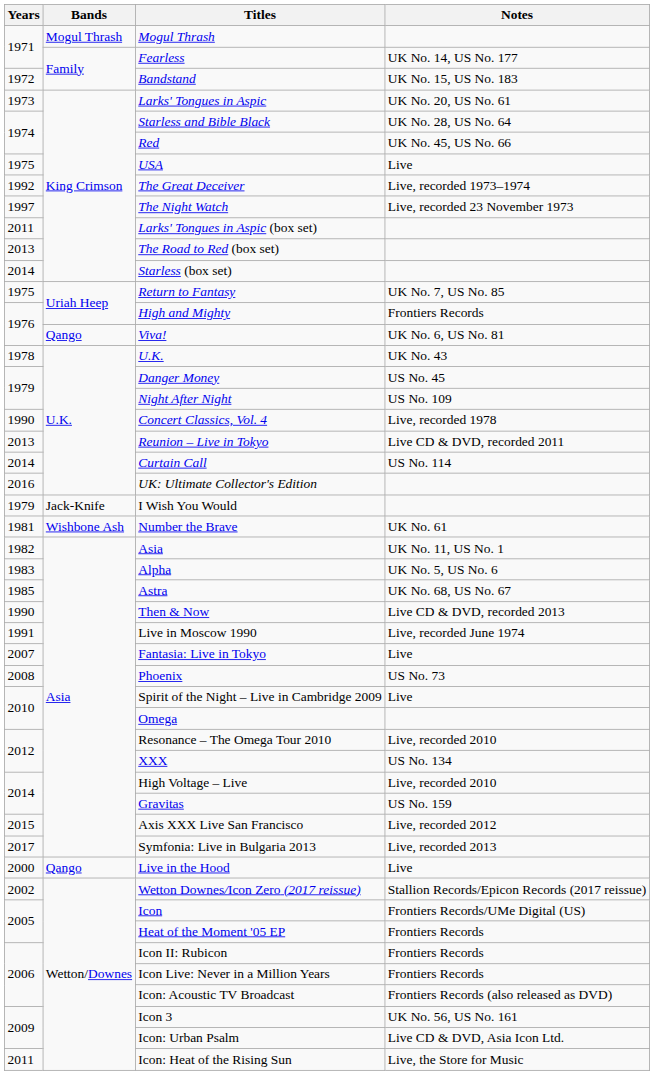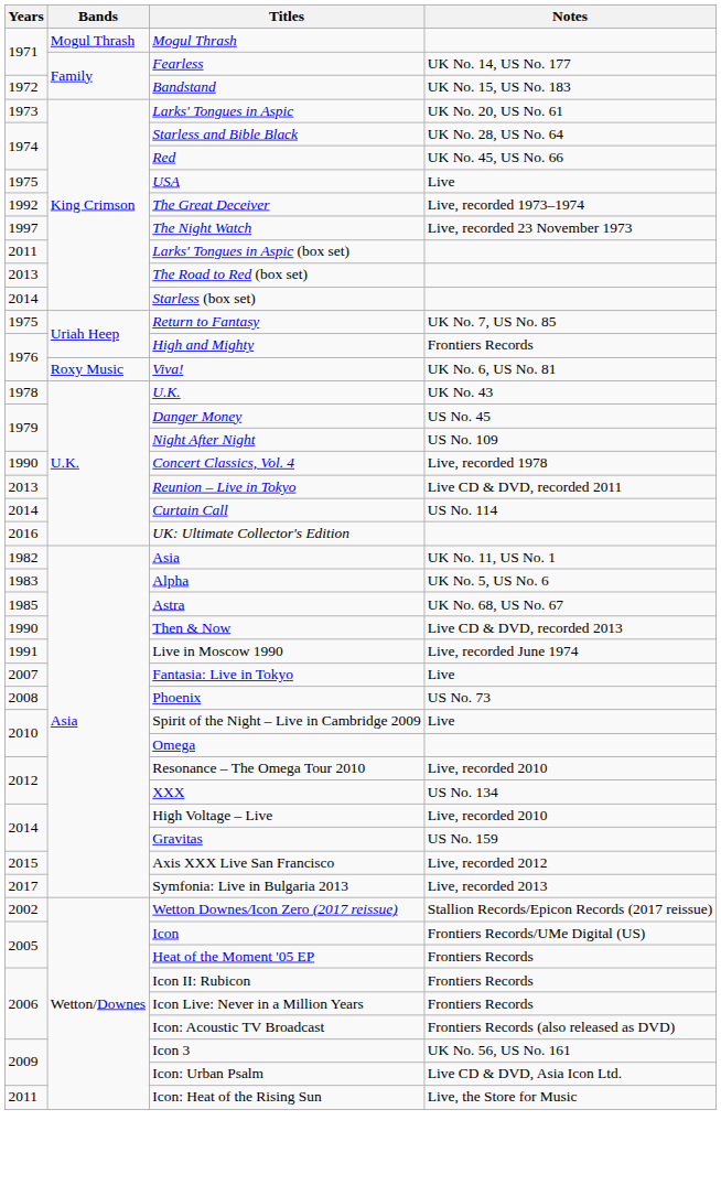 <table class="wikitable sortable">
 <tr>
 <th>Years</th>
 <th>Bands</th>
 <th>Titles</th>
 <th>Notes</th>
 </tr>
 <tr>
 <td rowspan="2">1971</td>
 <td><a href='#'>Mogul Thrash</a></td>
 <td><em><a href='#'>Mogul Thrash</a></em></td>
 <td></td>
 </tr>
 <tr>
 <td rowspan="2"><a href='#'>Family</a></td>
 <td><em><a href='#'>Fearless</a></em></td>
 <td>UK No. 14, US No. 177</td>
 </tr>
 <tr>
 <td>1972</td>
 <td><em><a href='#'>Bandstand</a></em></td>
 <td>UK No. 15, US No. 183</td>
 </tr>
 <tr>
 <td>1973</td>
 <td rowspan="9"><a href='#'>King Crimson</a></td>
 <td><em><a href='#'>Larks' Tongues in Aspic</a></em></td>
 <td>UK No. 20, US No. 61</td>
 </tr>
 <tr>
 <td rowspan="2">1974</td>
 <td><em><a href='#'>Starless and Bible Black</a></em></td>
 <td>UK No. 28, US No. 64</td>
 </tr>
 <tr>
 <td><em><a href='#'>Red</a></em></td>
 <td>UK No. 45, US No. 66</td>
 </tr>
 <tr>
 <td>1975</td>
 <td><em><a href='#'>USA</a></em></td>
 <td>Live</td>
 </tr>
 <tr>
 <td>1992</td>
 <td><em><a href='#'>The Great Deceiver</a></em></td>
 <td>Live, recorded 1973–1974</td>
 </tr>
 <tr>
 <td>1997</td>
 <td><em><a href='#'>The Night Watch</a></em></td>
 <td>Live, recorded 23 November 1973</td>
 </tr>
 <tr>
 <td>2011</td>
 <td><em><a href='#'>Larks' Tongues in Aspic</a></em> (box set)</td>
 <td></td>
 </tr>
 <tr>
 <td>2013</td>
 <td><em><a href='#'>The Road to Red</a></em> (box set)</td>
 <td></td>
 </tr>
 <tr>
 <td>2014</td>
 <td><em><a href='#'>Starless</a></em> (box set)</td>
 <td></td>
 </tr>
 <tr>
 <td>1975</td>
 <td rowspan="2"><a href='#'>Uriah Heep</a></td>
 <td><em><a href='#'>Return to Fantasy</a></em></td>
 <td>UK No. 7, US No. 85</td>
 </tr>
 <tr>
 <td rowspan="2">1976</td>
 <td><em><a href='#'>High and Mighty</a></em></td>
 <td>Frontiers Records</td>
 </tr>
 <tr>
-<td><a href='#'>Qango</a></td>
+<td><a href='#'>Roxy Music</a></td>
 <td><em><a href='#'>Viva!</a></em></td>
 <td>UK No. 6, US No. 81</td>
 </tr>
 <tr>
 <td>1978</td>
 <td rowspan="7"><a href='#'>U.K.</a></td>
 <td><em><a href='#'>U.K.</a></em></td>
 <td>UK No. 43</td>
 </tr>
 <tr>
 <td rowspan="2">1979</td>
 <td><em><a href='#'>Danger Money</a></em></td>
 <td>US No. 45</td>
 </tr>
 <tr>
 <td><em><a href='#'>Night After Night</a></em></td>
 <td>US No. 109</td>
 </tr>
 <tr>
 <td>1990</td>
 <td><em><a href='#'>Concert Classics, Vol. 4</a></em></td>
 <td>Live, recorded 1978</td>
 </tr>
 <tr>
 <td>2013</td>
 <td><em><a href='#'>Reunion – Live in Tokyo</a></em></td>
 <td>Live CD & DVD, recorded 2011</td>
 </tr>
 <tr>
 <td>2014</td>
 <td><em><a href='#'>Curtain Call</a></em></td>
 <td>US No. 114</td>
 </tr>
 <tr>
 <td>2016</td>
 <td><em>UK: Ultimate Collector's Edition<strong></td>
 <td></td>
-</tr>
-<tr>
-<td>1979</td>
-<td>Jack-Knife</td>
-<td></em>I Wish You Would<em></td>
-<td></td>
-</tr>
-<tr>
-<td>1981</td>
-<td><a href='#'>Wishbone Ash</a></td>
-<td></em><a href='#'>Number the Brave</a><em></td>
-<td>UK No. 61</td>
 </tr>
 <tr>
 <td>1982</td>
 <td rowspan="15"><a href='#'>Asia</a></td>
 <td></em><a href='#'>Asia</a><em></td>
 <td>UK No. 11, US No. 1</td>
 </tr>
 <tr>
 <td>1983</td>
 <td></em><a href='#'>Alpha</a><em></td>
 <td>UK No. 5, US No. 6</td>
 </tr>
 <tr>
 <td>1985</td>
 <td></em><a href='#'>Astra</a><em></td>
 <td>UK No. 68, US No. 67</td>
 </tr>
 <tr>
 <td>1990</td>
 <td></em><a href='#'>Then & Now</a><em></td>
 <td>Live CD & DVD, recorded 2013</td>
 </tr>
 <tr>
 <td>1991</td>
 <td></em>Live in Moscow 1990<em></td>
 <td>Live, recorded June 1974</td>
 </tr>
 <tr>
 <td>2007</td>
 <td></em><a href='#'>Fantasia: Live in Tokyo</a><em></td>
 <td>Live</td>
 </tr>
 <tr>
 <td>2008</td>
 <td></em><a href='#'>Phoenix</a><em></td>
 <td>US No. 73</td>
 </tr>
 <tr>
 <td rowspan="2">2010</td>
 <td></em>Spirit of the Night – Live in Cambridge 2009<em></td>
 <td>Live</td>
 </tr>
 <tr>
 <td></em><a href='#'>Omega</a><em></td>
 <td></td>
 </tr>
 <tr>
 <td rowspan="2">2012</td>
 <td></em>Resonance – The Omega Tour 2010<em></td>
 <td>Live, recorded 2010</td>
 </tr>
 <tr>
 <td></em><a href='#'>XXX</a><em></td>
 <td>US No. 134</td>
 </tr>
 <tr>
 <td rowspan="2">2014</td>
 <td></em>High Voltage – Live<em></td>
 <td>Live, recorded 2010</td>
 </tr>
 <tr>
 <td></em><a href='#'>Gravitas</a><em></td>
 <td>US No. 159</td>
 </tr>
 <tr>
 <td>2015</td>
 <td></em>Axis XXX Live San Francisco<em></td>
 <td>Live, recorded 2012</td>
 </tr>
 <tr>
 <td>2017</td>
 <td></em>Symfonia: Live in Bulgaria 2013<em></td>
 <td>Live, recorded 2013</td>
 </tr>
 <tr>
-<td>2000</td>
-<td><a href='#'>Qango</a></td>
-<td></em><a href='#'>Live in the Hood</a><em></td>
-<td>Live</td>
-</tr>
-<tr>
 <td>2002</td>
 <td rowspan="9">Wetton/<a href='#'>Downes</a></td>
 <td><a href='#'></em>Wetton Downes<em>/</em>Icon Zero<em> (2017 reissue)</a></td>
 <td>Stallion Records/Epicon Records (2017 reissue)</td>
 </tr>
 <tr>
 <td rowspan="2">2005</td>
 <td></em><a href='#'>Icon</a><em></td>
 <td>Frontiers Records/UMe Digital (US)</td>
 </tr>
 <tr>
 <td></em><a href='#'>Heat of the Moment '05 EP</a><em></td>
 <td>Frontiers Records</td>
 </tr>
 <tr>
 <td rowspan="3">2006</td>
 <td></em>Icon II: Rubicon<em></td>
 <td>Frontiers Records</td>
 </tr>
 <tr>
 <td></em>Icon Live: Never in a Million Years<em></td>
 <td>Frontiers Records</td>
 </tr>
 <tr>
 <td></em>Icon: Acoustic TV Broadcast<em></td>
 <td>Frontiers Records (also released as DVD)</td>
 </tr>
 <tr>
 <td rowspan="2">2009</td>
 <td></em>Icon 3<em></td>
 <td>UK No. 56, US No. 161</td>
 </tr>
 <tr>
 <td></em>Icon: Urban Psalm<em></td>
 <td>Live CD & DVD, Asia Icon Ltd.</td>
 </tr>
 <tr>
 <td>2011</td>
 <td></em>Icon: Heat of the Rising Sun<em></td>
 <td>Live, the Store for Music</td>
 </tr>
 </table>
